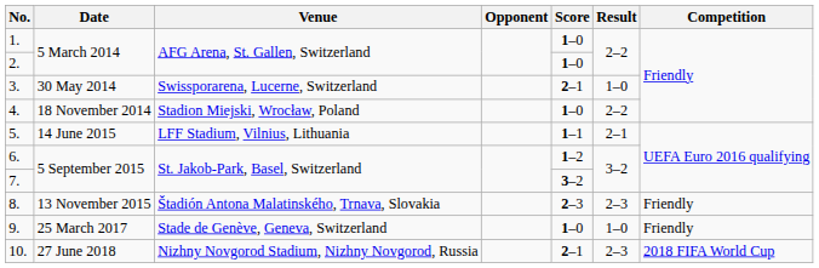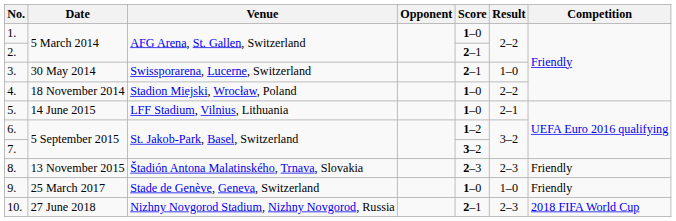 <table class="wikitable">
 <tr>
 <th>No.</th>
 <th>Date</th>
 <th>Venue</th>
 <th>Opponent</th>
 <th>Score</th>
 <th>Result</th>
 <th>Competition</th>
 </tr>
 <tr>
 <td>1.</td>
 <td rowspan=2>5 March 2014</td>
 <td rowspan=2><a href='#'>AFG Arena</a>, <a href='#'>St. Gallen</a>, Switzerland</td>
 <td rowspan=2></td>
 <td align=center><strong>1</strong>–0</td>
 <td rowspan=2 align=center>2–2</td>
 <td rowspan=4><a href='#'>Friendly</a></td>
 </tr>
 <tr>
 <td>2.</td>
-<td align=center><strong>1</strong>–0</td>
+<td align=center><strong>2</strong>–1</td>
 </tr>
 <tr>
 <td>3.</td>
 <td>30 May 2014</td>
 <td><a href='#'>Swissporarena</a>, <a href='#'>Lucerne</a>, Switzerland</td>
 <td></td>
 <td align=center><strong>2</strong>–1</td>
 <td align=center>1–0</td>
 </tr>
 <tr>
 <td>4.</td>
 <td>18 November 2014</td>
 <td><a href='#'>Stadion Miejski</a>, <a href='#'>Wrocław</a>, Poland</td>
 <td></td>
 <td align=center><strong>1</strong>–0</td>
 <td align=center>2–2</td>
 </tr>
 <tr>
 <td>5.</td>
 <td>14 June 2015</td>
 <td><a href='#'>LFF Stadium</a>, <a href='#'>Vilnius</a>, Lithuania</td>
 <td></td>
-<td align=center><strong>1</strong>–1</td>
+<td align=center><strong>1</strong>–0</td>
 <td align=center>2–1</td>
 <td rowspan=3><a href='#'>UEFA Euro 2016 qualifying</a></td>
 </tr>
 <tr>
 <td>6.</td>
 <td rowspan=2>5 September 2015</td>
 <td rowspan=2><a href='#'>St. Jakob-Park</a>, <a href='#'>Basel</a>, Switzerland</td>
 <td rowspan=2></td>
 <td align=center><strong>1</strong>–2</td>
 <td rowspan=2 align=center>3–2</td>
 </tr>
 <tr>
 <td>7.</td>
 <td align=center><strong>3</strong>–2</td>
 </tr>
 <tr>
 <td>8.</td>
 <td>13 November 2015</td>
 <td><a href='#'>Štadión Antona Malatinského</a>, <a href='#'>Trnava</a>, Slovakia</td>
 <td></td>
 <td align=center><strong>2</strong>–3</td>
 <td align=center>2–3</td>
 <td>Friendly</td>
 </tr>
 <tr>
 <td>9.</td>
 <td>25 March 2017</td>
 <td><a href='#'>Stade de Genève</a>, <a href='#'>Geneva</a>, Switzerland</td>
 <td></td>
 <td align=center><strong>1</strong>–0</td>
 <td align=center>1–0</td>
 <td>Friendly</td>
 </tr>
 <tr>
 <td>10.</td>
 <td>27 June 2018</td>
 <td><a href='#'>Nizhny Novgorod Stadium</a>, <a href='#'>Nizhny Novgorod</a>, Russia</td>
 <td></td>
 <td align=center><strong>2</strong>–1</td>
 <td align=center>2–3</td>
 <td><a href='#'>2018 FIFA World Cup</a></td>
 </tr>
 </table>
